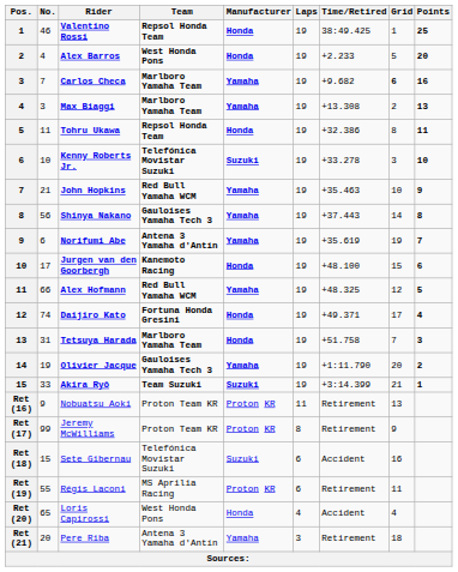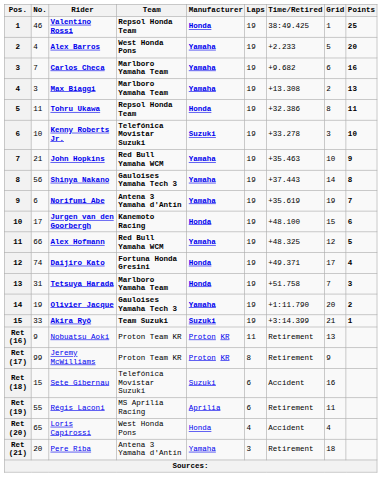 <table class="wikitable" style="font-size: 95%;">
 <tr>
 <th>Pos.</th>
 <th>No.</th>
 <th>Rider</th>
 <th>Team</th>
 <th>Manufacturer</th>
 <th>Laps</th>
 <th>Time/Retired</th>
 <th>Grid</th>
 <th>Points</th>
 </tr>
 <tr>
 <th>1</th>
 <td>46</td>
 <td> <strong><a href='#'>Valentino Rossi</a></strong></td>
 <td><strong>Repsol Honda Team</strong></td>
 <td><strong><a href='#'>Honda</a></strong></td>
 <td>19</td>
 <td>38:49.425</td>
 <td>1</td>
 <td><strong>25</strong></td>
 </tr>
 <tr>
 <th>2</th>
 <td>4</td>
 <td> <strong><a href='#'>Alex Barros</a></strong></td>
 <td><strong>West Honda Pons</strong></td>
-<td><strong><a href='#'>Honda</a></strong></td>
+<td><strong><a href='#'>Yamaha</a></strong></td>
 <td>19</td>
 <td>+2.233</td>
 <td>5</td>
 <td><strong>20</strong></td>
 </tr>
 <tr>
 <th>3</th>
 <td>7</td>
 <td> <strong><a href='#'>Carlos Checa</a></strong></td>
 <td><strong>Marlboro Yamaha Team</strong></td>
 <td><strong><a href='#'>Yamaha</a></strong></td>
 <td>19</td>
 <td>+9.682</td>
-<td><strong>6</strong></td>
+<td>6</td>
 <td><strong>16</strong></td>
 </tr>
 <tr>
 <th>4</th>
 <td>3</td>
 <td> <strong><a href='#'>Max Biaggi</a></strong></td>
 <td><strong>Marlboro Yamaha Team</strong></td>
 <td><strong><a href='#'>Yamaha</a></strong></td>
 <td>19</td>
 <td>+13.308</td>
 <td>2</td>
 <td><strong>13</strong></td>
 </tr>
 <tr>
 <th>5</th>
 <td>11</td>
 <td> <strong><a href='#'>Tohru Ukawa</a></strong></td>
 <td><strong>Repsol Honda Team</strong></td>
 <td><strong><a href='#'>Honda</a></strong></td>
 <td>19</td>
 <td>+32.386</td>
 <td>8</td>
 <td><strong>11</strong></td>
 </tr>
 <tr>
 <th>6</th>
 <td>10</td>
 <td> <strong><a href='#'>Kenny Roberts Jr.</a></strong></td>
 <td><strong>Telefónica Movistar Suzuki</strong></td>
 <td><strong><a href='#'>Suzuki</a></strong></td>
 <td>19</td>
 <td>+33.278</td>
 <td>3</td>
 <td><strong>10</strong></td>
 </tr>
 <tr>
 <th>7</th>
 <td>21</td>
 <td> <strong><a href='#'>John Hopkins</a></strong></td>
 <td><strong>Red Bull Yamaha WCM</strong></td>
 <td><strong><a href='#'>Yamaha</a></strong></td>
 <td>19</td>
 <td>+35.463</td>
 <td>10</td>
 <td><strong>9</strong></td>
 </tr>
 <tr>
 <th>8</th>
 <td>56</td>
 <td> <strong><a href='#'>Shinya Nakano</a></strong></td>
 <td><strong>Gauloises Yamaha Tech 3</strong></td>
 <td><strong><a href='#'>Yamaha</a></strong></td>
 <td>19</td>
 <td>+37.443</td>
 <td>14</td>
 <td><strong>8</strong></td>
 </tr>
 <tr>
 <th>9</th>
 <td>6</td>
 <td> <strong><a href='#'>Norifumi Abe</a></strong></td>
 <td><strong>Antena 3 Yamaha d'Antín</strong></td>
 <td><strong><a href='#'>Yamaha</a></strong></td>
 <td>19</td>
 <td>+35.619</td>
 <td>19</td>
 <td><strong>7</strong></td>
 </tr>
 <tr>
 <th>10</th>
 <td>17</td>
 <td> <strong><a href='#'>Jurgen van den Goorbergh</a></strong></td>
 <td><strong>Kanemoto Racing</strong></td>
 <td><strong><a href='#'>Honda</a></strong></td>
 <td>19</td>
 <td>+48.100</td>
 <td>15</td>
 <td><strong>6</strong></td>
 </tr>
 <tr>
 <th>11</th>
 <td>66</td>
 <td> <strong><a href='#'>Alex Hofmann</a></strong></td>
 <td><strong>Red Bull Yamaha WCM</strong></td>
 <td><strong><a href='#'>Yamaha</a></strong></td>
 <td>19</td>
 <td>+48.325</td>
 <td>12</td>
 <td><strong>5</strong></td>
 </tr>
 <tr>
 <th>12</th>
 <td>74</td>
 <td> <strong><a href='#'>Daijiro Kato</a></strong></td>
 <td><strong>Fortuna Honda Gresini</strong></td>
 <td><strong><a href='#'>Honda</a></strong></td>
 <td>19</td>
 <td>+49.371</td>
 <td>17</td>
 <td><strong>4</strong></td>
 </tr>
 <tr>
 <th>13</th>
 <td>31</td>
 <td> <strong><a href='#'>Tetsuya Harada</a></strong></td>
 <td><strong>Marlboro Yamaha Team</strong></td>
 <td><strong><a href='#'>Honda</a></strong></td>
 <td>19</td>
 <td>+51.758</td>
 <td>7</td>
 <td><strong>3</strong></td>
 </tr>
 <tr>
 <th>14</th>
 <td>19</td>
 <td> <strong><a href='#'>Olivier Jacque</a></strong></td>
 <td><strong>Gauloises Yamaha Tech 3</strong></td>
 <td><strong><a href='#'>Yamaha</a></strong></td>
 <td>19</td>
 <td>+1:11.790</td>
 <td>20</td>
 <td><strong>2</strong></td>
 </tr>
 <tr>
 <th>15</th>
 <td>33</td>
 <td> <strong><a href='#'>Akira Ryō</a></strong></td>
 <td><strong>Team Suzuki</strong></td>
 <td><strong><a href='#'>Suzuki</a></strong></td>
 <td>19</td>
 <td>+3:14.399</td>
 <td>21</td>
 <td><strong>1</strong></td>
 </tr>
 <tr>
 <th>Ret (16)</th>
 <td>9</td>
 <td> <a href='#'>Nobuatsu Aoki</a></td>
 <td>Proton Team KR</td>
 <td><a href='#'>Proton</a> <a href='#'>KR</a></td>
 <td>11</td>
 <td>Retirement</td>
 <td>13</td>
 <td></td>
 </tr>
 <tr>
 <th>Ret (17)</th>
 <td>99</td>
 <td> <a href='#'>Jeremy McWilliams</a></td>
 <td>Proton Team KR</td>
 <td><a href='#'>Proton</a> <a href='#'>KR</a></td>
 <td>8</td>
 <td>Retirement</td>
 <td>9</td>
 <td></td>
 </tr>
 <tr>
 <th>Ret (18)</th>
 <td>15</td>
 <td> <a href='#'>Sete Gibernau</a></td>
 <td>Telefónica Movistar Suzuki</td>
 <td><a href='#'>Suzuki</a></td>
 <td>6</td>
 <td>Accident</td>
 <td>16</td>
 <td></td>
 </tr>
 <tr>
 <th>Ret (19)</th>
 <td>55</td>
 <td> <a href='#'>Régis Laconi</a></td>
 <td>MS Aprilia Racing</td>
-<td><a href='#'>Proton</a> <a href='#'>KR</a></td>
+<td><a href='#'>Aprilia</a></td>
 <td>6</td>
 <td>Retirement</td>
 <td>11</td>
 <td></td>
 </tr>
 <tr>
 <th>Ret (20)</th>
 <td>65</td>
 <td> <a href='#'>Loris Capirossi</a></td>
 <td>West Honda Pons</td>
 <td><a href='#'>Honda</a></td>
 <td>4</td>
 <td>Accident</td>
 <td>4</td>
 <td></td>
 </tr>
 <tr>
 <th>Ret (21)</th>
 <td>20</td>
 <td> <a href='#'>Pere Riba</a></td>
 <td>Antena 3 Yamaha d'Antín</td>
 <td><a href='#'>Yamaha</a></td>
 <td>3</td>
 <td>Retirement</td>
 <td>18</td>
 <td></td>
 </tr>
 <tr>
 <th colspan=9>Sources: </th>
 </tr>
 </table>
